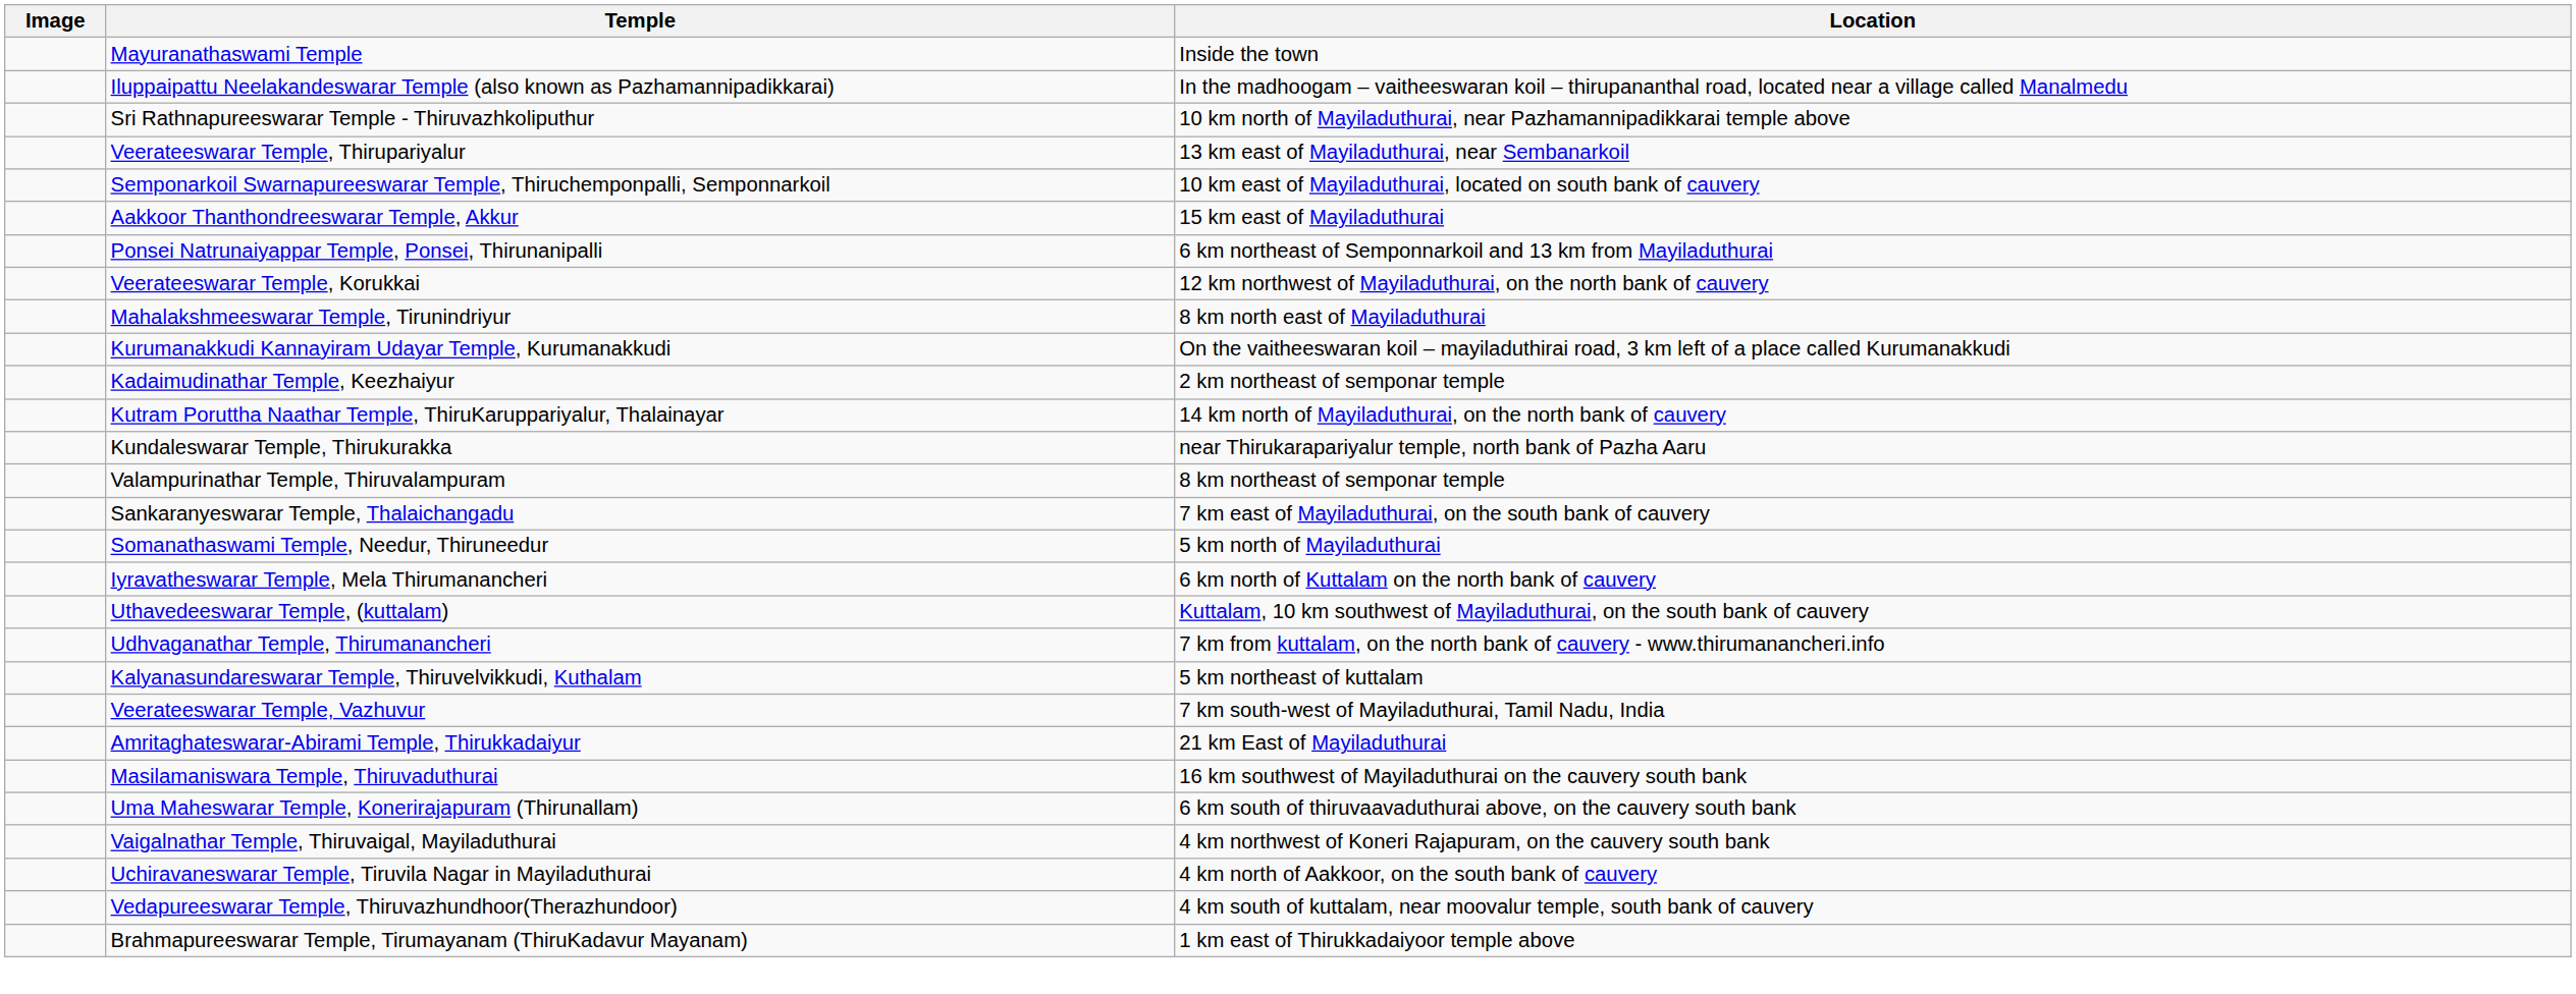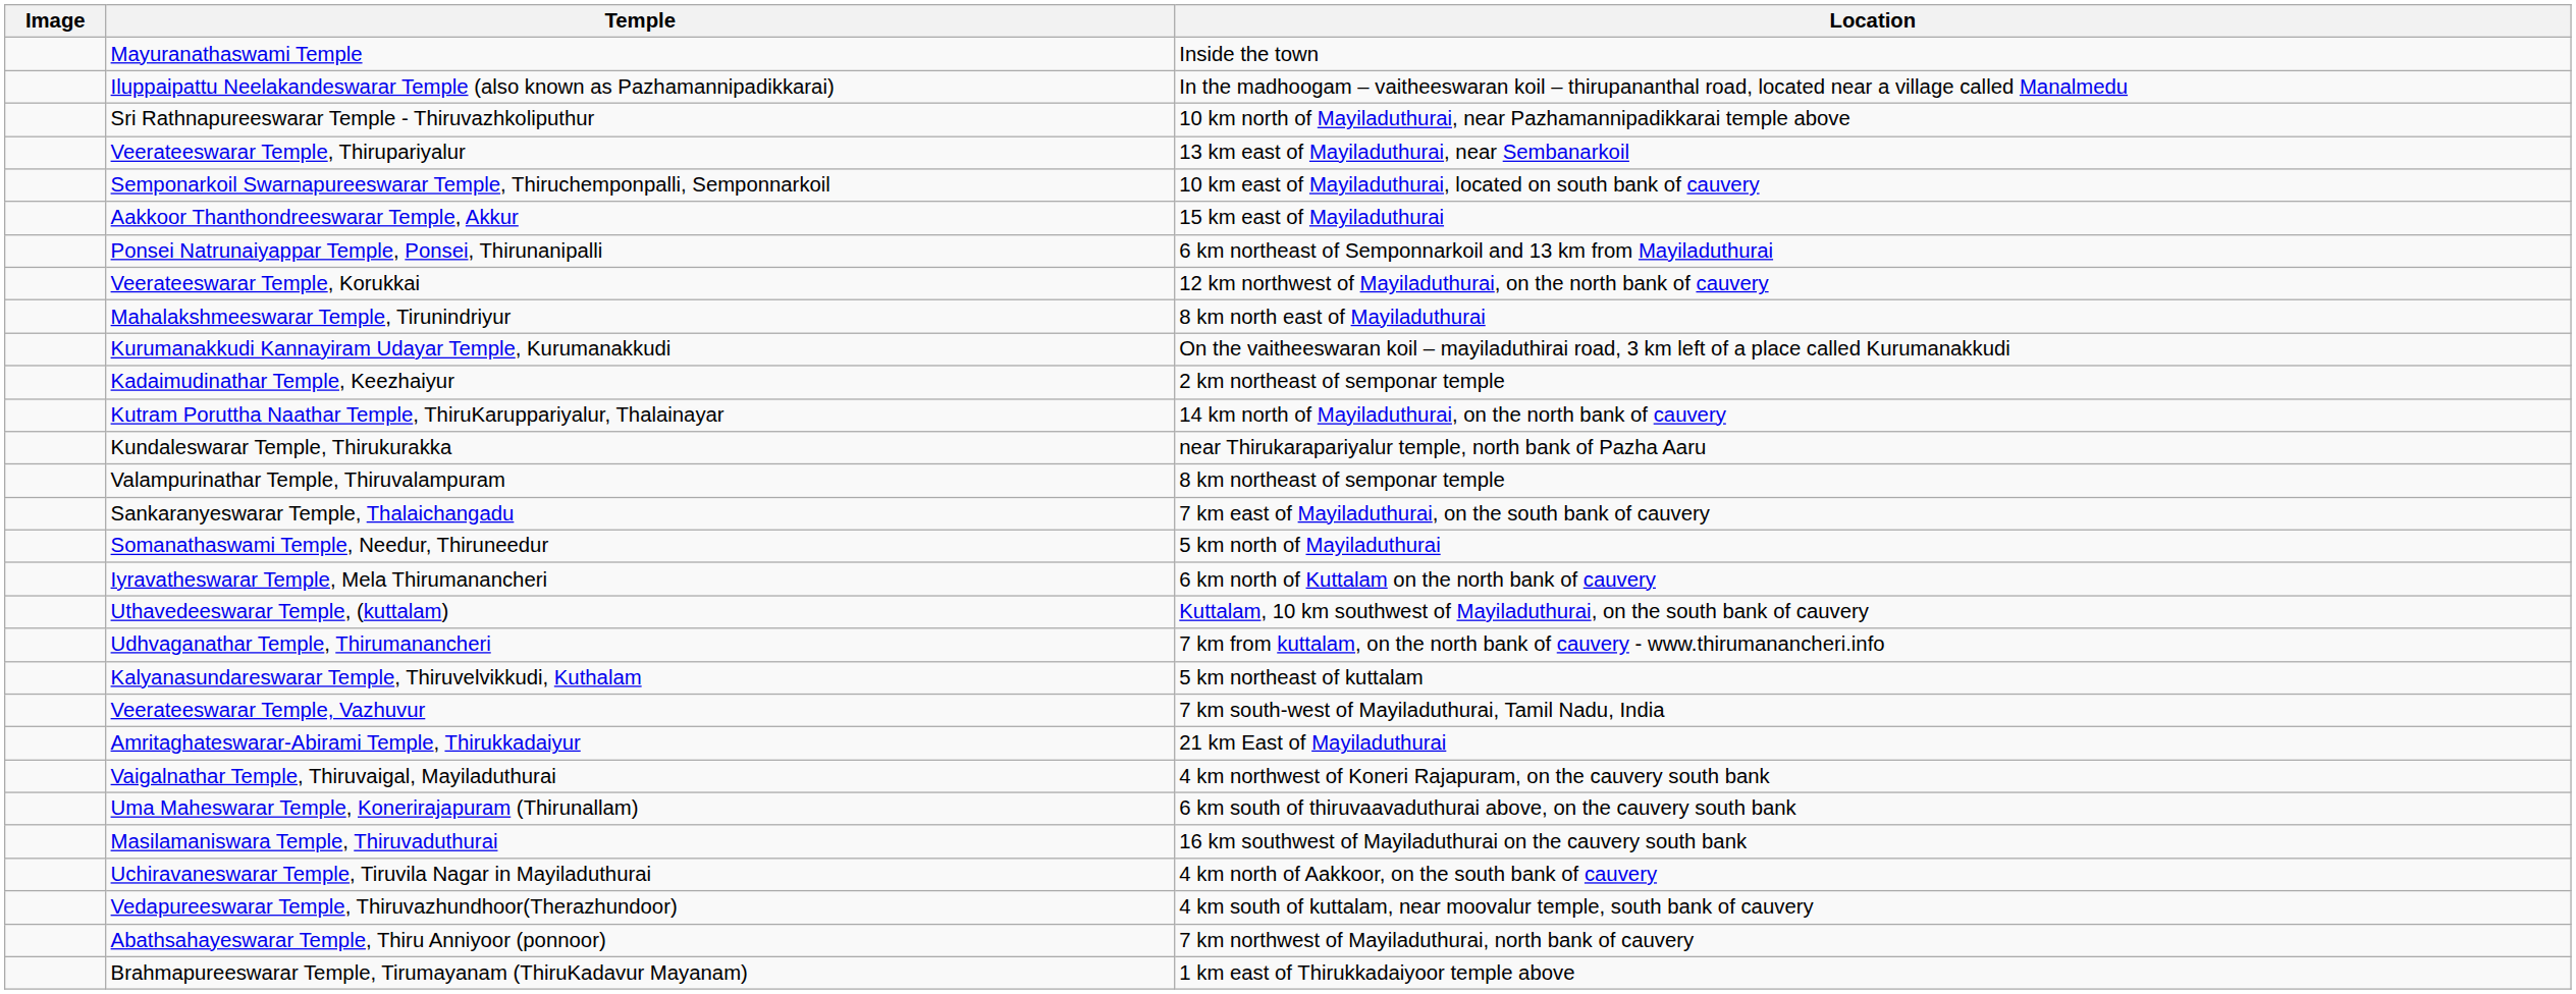 <table class="wikitable" border="1" width="100%">
 <tr>
 <th>Image</th>
 <th>Temple</th>
 <th>Location</th>
 </tr>
 <tr>
 <td></td>
 <td><a href='#'>Mayuranathaswami Temple</a></td>
 <td>Inside the town</td>
 </tr>
 <tr>
 <td></td>
 <td><a href='#'>Iluppaipattu Neelakandeswarar Temple</a> (also known as Pazhamannipadikkarai)</td>
 <td>In the madhoogam – vaitheeswaran koil – thirupananthal road, located near a village called <a href='#'>Manalmedu</a></td>
 </tr>
 <tr>
 <td> </td>
 <td>Sri Rathnapureeswarar Temple - Thiruvazhkoliputhur</td>
 <td>10 km north of <a href='#'>Mayiladuthurai</a>, near Pazhamannipadikkarai temple above</td>
 </tr>
 <tr>
 <td></td>
 <td><a href='#'>Veerateeswarar Temple</a>, Thirupariyalur</td>
 <td>13 km east of <a href='#'>Mayiladuthurai</a>, near <a href='#'>Sembanarkoil</a></td>
 </tr>
 <tr>
 <td></td>
 <td><a href='#'>Semponarkoil Swarnapureeswarar Temple</a>, Thiruchemponpalli, Semponnarkoil</td>
 <td>10 km east of <a href='#'>Mayiladuthurai</a>, located on south bank of <a href='#'>cauvery</a></td>
 </tr>
 <tr>
 <td></td>
 <td><a href='#'>Aakkoor Thanthondreeswarar Temple</a>,  <a href='#'>Akkur</a></td>
 <td>15 km east of <a href='#'>Mayiladuthurai</a></td>
 </tr>
 <tr>
 <td></td>
 <td><a href='#'>Ponsei Natrunaiyappar Temple</a>, <a href='#'>Ponsei</a>, Thirunanipalli</td>
 <td>6 km northeast of Semponnarkoil and 13 km from <a href='#'>Mayiladuthurai</a></td>
 </tr>
 <tr>
 <td></td>
 <td><a href='#'>Veerateeswarar Temple</a>, Korukkai</td>
 <td>12 km northwest of <a href='#'>Mayiladuthurai</a>, on the north bank of <a href='#'>cauvery</a></td>
 </tr>
 <tr>
 <td></td>
 <td><a href='#'>Mahalakshmeeswarar Temple</a>, Tirunindriyur</td>
 <td>8 km north east of <a href='#'>Mayiladuthurai</a></td>
 </tr>
 <tr>
 <td></td>
 <td><a href='#'>Kurumanakkudi Kannayiram Udayar Temple</a>, Kurumanakkudi</td>
 <td>On the vaitheeswaran koil – mayiladuthirai road, 3 km left of a place called Kurumanakkudi</td>
 </tr>
 <tr>
 <td></td>
 <td><a href='#'>Kadaimudinathar Temple</a>, Keezhaiyur</td>
 <td>2 km northeast of semponar temple</td>
 </tr>
 <tr>
 <td></td>
 <td><a href='#'>Kutram Poruttha Naathar Temple</a>, ThiruKaruppariyalur, Thalainayar</td>
 <td>14 km north of <a href='#'>Mayiladuthurai</a>, on the north bank of <a href='#'>cauvery</a></td>
 </tr>
 <tr>
 <td></td>
 <td>Kundaleswarar Temple, Thirukurakka</td>
 <td>near Thirukarapariyalur temple, north bank of Pazha Aaru</td>
 </tr>
 <tr>
 <td></td>
 <td>Valampurinathar Temple, Thiruvalampuram</td>
 <td>8 km northeast of semponar temple</td>
 </tr>
 <tr>
 <td></td>
 <td>Sankaranyeswarar Temple, <a href='#'>Thalaichangadu</a></td>
 <td>7 km east of <a href='#'>Mayiladuthurai</a>, on the south bank of cauvery</td>
 </tr>
 <tr>
 <td></td>
 <td><a href='#'>Somanathaswami Temple</a>, Needur, Thiruneedur</td>
 <td>5 km north of <a href='#'>Mayiladuthurai</a></td>
 </tr>
 <tr>
 <td></td>
 <td><a href='#'>Iyravatheswarar Temple</a>, Mela Thirumanancheri</td>
 <td>6 km north of <a href='#'>Kuttalam</a> on the north bank of <a href='#'>cauvery</a></td>
 </tr>
 <tr>
 <td></td>
 <td><a href='#'>Uthavedeeswarar Temple</a>, (<a href='#'>kuttalam</a>)</td>
 <td><a href='#'>Kuttalam</a>, 10 km southwest of <a href='#'>Mayiladuthurai</a>, on the south bank of cauvery</td>
 </tr>
 <tr>
 <td></td>
 <td><a href='#'>Udhvaganathar Temple</a>, <a href='#'>Thirumanancheri</a></td>
 <td>7 km from <a href='#'>kuttalam</a>, on the north bank of <a href='#'>cauvery</a> - www.thirumanancheri.info</td>
 </tr>
 <tr>
 <td></td>
 <td><a href='#'>Kalyanasundareswarar Temple</a>, Thiruvelvikkudi, <a href='#'>Kuthalam</a></td>
 <td>5 km northeast of kuttalam</td>
 </tr>
 <tr>
 <td></td>
 <td><a href='#'>Veerateeswarar Temple, Vazhuvur</a></td>
 <td>7 km south-west of Mayiladuthurai, Tamil Nadu, India</td>
 </tr>
 <tr>
 <td></td>
 <td><a href='#'>Amritaghateswarar-Abirami Temple</a>, <a href='#'>Thirukkadaiyur</a></td>
 <td>21 km East of <a href='#'>Mayiladuthurai</a></td>
 </tr>
 <tr>
 <td></td>
-<td><a href='#'>Masilamaniswara Temple</a>, <a href='#'>Thiruvaduthurai</a></td>
-<td>16 km southwest of Mayiladuthurai on the cauvery south bank</td>
+<td><a href='#'>Vaigalnathar Temple</a>, Thiruvaigal, Mayiladuthurai</td>
+<td>4 km northwest of Koneri Rajapuram, on the cauvery south bank</td>
 </tr>
 <tr>
 <td></td>
 <td><a href='#'>Uma Maheswarar Temple</a>, <a href='#'>Konerirajapuram</a> (Thirunallam)</td>
 <td>6 km south of thiruvaavaduthurai above, on the cauvery south bank</td>
 </tr>
 <tr>
 <td></td>
-<td><a href='#'>Vaigalnathar Temple</a>, Thiruvaigal, Mayiladuthurai</td>
-<td>4 km northwest of Koneri Rajapuram, on the cauvery south bank</td>
+<td><a href='#'>Masilamaniswara Temple</a>, <a href='#'>Thiruvaduthurai</a></td>
+<td>16 km southwest of Mayiladuthurai on the cauvery south bank</td>
 </tr>
 <tr>
 <td></td>
 <td><a href='#'>Uchiravaneswarar Temple</a>, Tiruvila Nagar in Mayiladuthurai</td>
 <td>4 km north of Aakkoor, on the south bank of <a href='#'>cauvery</a></td>
 </tr>
 <tr>
 <td></td>
 <td><a href='#'>Vedapureeswarar Temple</a>, Thiruvazhundhoor(Therazhundoor)</td>
 <td>4 km south of kuttalam, near moovalur temple, south bank of cauvery</td>
 </tr>
 <tr>
 <td></td>
+<td><a href='#'>Abathsahayeswarar Temple</a>, Thiru Anniyoor (ponnoor)</td>
+<td>7 km northwest of Mayiladuthurai, north bank of cauvery</td>
+</tr>
+<tr>
+<td></td>
 <td>Brahmapureeswarar Temple, Tirumayanam (ThiruKadavur Mayanam)</td>
 <td>1 km east of Thirukkadaiyoor temple above</td>
 </tr>
 </table>
